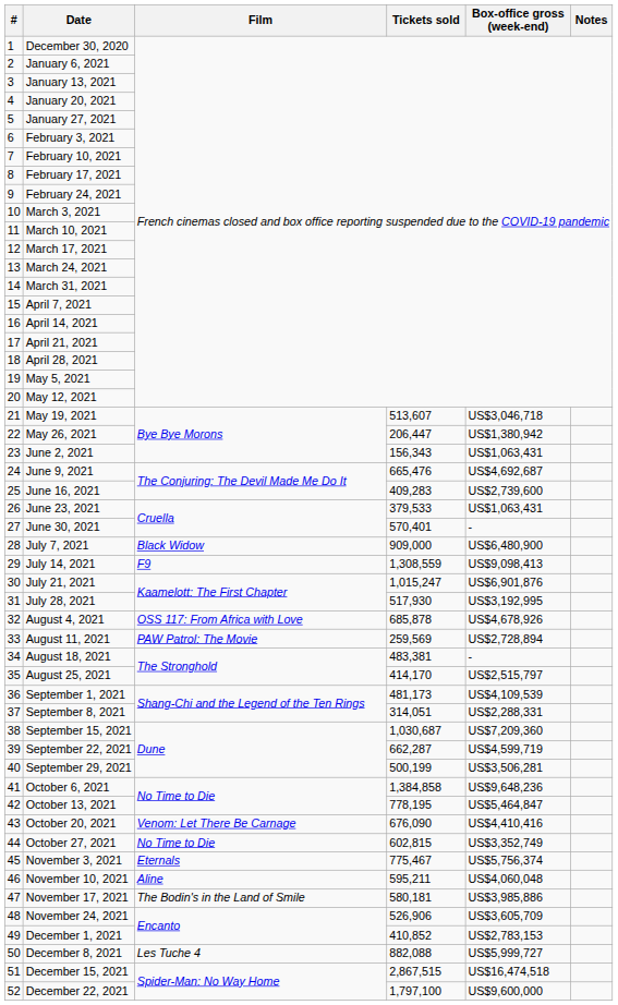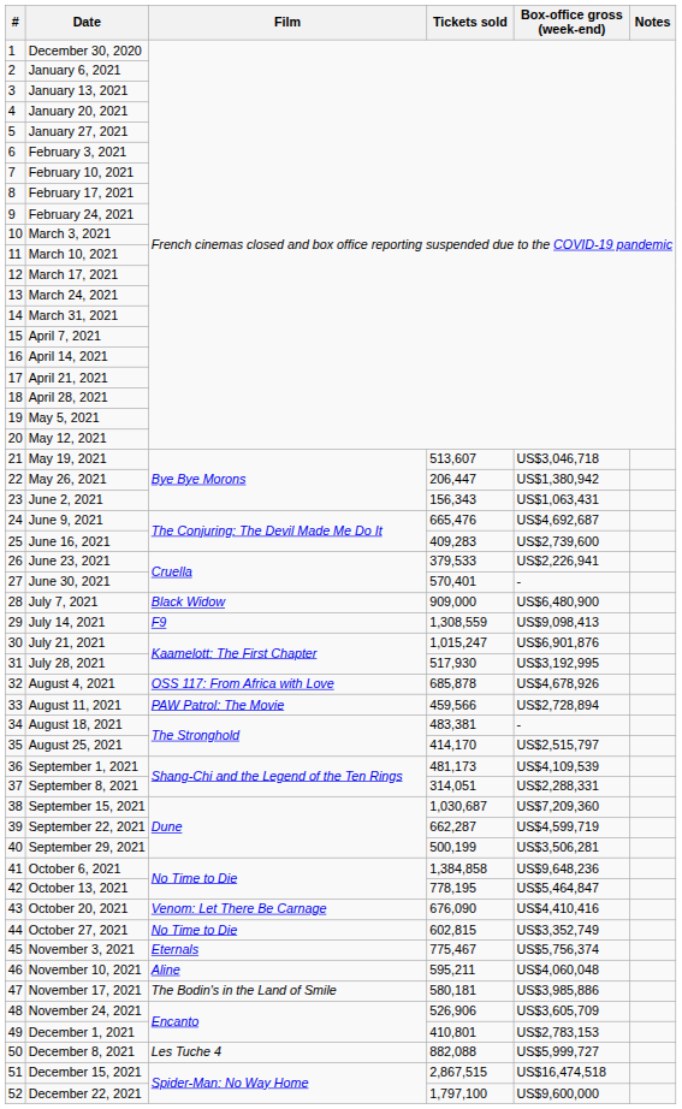 <table class="wikitable sortable">
 <tr>
 <th>#</th>
 <th>Date</th>
 <th>Film</th>
 <th>Tickets sold</th>
 <th>Box-office gross<br>(week-end)</th>
 <th>Notes</th>
 </tr>
 <tr>
 <td>1</td>
 <td>December 30, 2020</td>
 <td colspan="4" rowspan="20"><em>French cinemas closed and box office reporting suspended due to the <a href='#'>COVID-19 pandemic</a></em></td>
 </tr>
 <tr>
 <td>2</td>
 <td>January 6, 2021</td>
 </tr>
 <tr>
 <td>3</td>
 <td>January 13, 2021</td>
 </tr>
 <tr>
 <td>4</td>
 <td>January 20, 2021</td>
 </tr>
 <tr>
 <td>5</td>
 <td>January 27, 2021</td>
 </tr>
 <tr>
 <td>6</td>
 <td>February 3, 2021</td>
 </tr>
 <tr>
 <td>7</td>
 <td>February 10, 2021</td>
 </tr>
 <tr>
 <td>8</td>
 <td>February 17, 2021</td>
 </tr>
 <tr>
 <td>9</td>
 <td>February 24, 2021</td>
 </tr>
 <tr>
 <td>10</td>
 <td>March 3, 2021</td>
 </tr>
 <tr>
 <td>11</td>
 <td>March 10, 2021</td>
 </tr>
 <tr>
 <td>12</td>
 <td>March 17, 2021</td>
 </tr>
 <tr>
 <td>13</td>
 <td>March 24, 2021</td>
 </tr>
 <tr>
 <td>14</td>
 <td>March 31, 2021</td>
 </tr>
 <tr>
 <td>15</td>
 <td>April 7, 2021</td>
 </tr>
 <tr>
 <td>16</td>
 <td>April 14, 2021</td>
 </tr>
 <tr>
 <td>17</td>
 <td>April 21, 2021</td>
 </tr>
 <tr>
 <td>18</td>
 <td>April 28, 2021</td>
 </tr>
 <tr>
 <td>19</td>
 <td>May 5, 2021</td>
 </tr>
 <tr>
 <td>20</td>
 <td>May 12, 2021</td>
 </tr>
 <tr>
 <td>21</td>
 <td>May 19, 2021</td>
 <td rowspan="3"><em><a href='#'>Bye Bye Morons</a></em></td>
 <td>513,607</td>
 <td>US$3,046,718</td>
 <td></td>
 </tr>
 <tr>
 <td>22</td>
 <td>May 26, 2021</td>
 <td>206,447</td>
 <td>US$1,380,942</td>
 <td></td>
 </tr>
 <tr>
 <td>23</td>
 <td>June 2, 2021</td>
 <td>156,343</td>
 <td>US$1,063,431</td>
 <td></td>
 </tr>
 <tr>
 <td>24</td>
 <td>June 9, 2021</td>
 <td rowspan="2"><em><a href='#'>The Conjuring: The Devil Made Me Do It</a></em></td>
 <td>665,476</td>
 <td>US$4,692,687</td>
 <td></td>
 </tr>
 <tr>
 <td>25</td>
 <td>June 16, 2021</td>
 <td>409,283</td>
 <td>US$2,739,600</td>
 <td></td>
 </tr>
 <tr>
 <td>26</td>
 <td>June 23, 2021</td>
 <td rowspan="2"><a href='#'><em>Cruella</em></a></td>
 <td>379,533</td>
-<td>US$1,063,431</td>
+<td>US$2,226,941</td>
 <td></td>
 </tr>
 <tr>
 <td>27</td>
 <td>June 30, 2021</td>
 <td>570,401</td>
 <td>-</td>
 <td></td>
 </tr>
 <tr>
 <td>28</td>
 <td>July 7, 2021</td>
 <td><a href='#'><em>Black Widow</em></a></td>
 <td>909,000</td>
 <td>US$6,480,900</td>
 <td></td>
 </tr>
 <tr>
 <td>29</td>
 <td>July 14, 2021</td>
 <td><a href='#'><em>F9</em></a></td>
 <td>1,308,559</td>
 <td>US$9,098,413</td>
 <td></td>
 </tr>
 <tr>
 <td>30</td>
 <td>July 21, 2021</td>
 <td rowspan="2"><em><a href='#'>Kaamelott: The First Chapter</a></em></td>
 <td>1,015,247</td>
 <td>US$6,901,876</td>
 <td></td>
 </tr>
 <tr>
 <td>31</td>
 <td>July 28, 2021</td>
 <td>517,930</td>
 <td>US$3,192,995</td>
 <td></td>
 </tr>
 <tr>
 <td>32</td>
 <td>August 4, 2021</td>
 <td><em><a href='#'>OSS 117: From Africa with Love</a></em></td>
 <td>685,878</td>
 <td>US$4,678,926</td>
 <td></td>
 </tr>
 <tr>
 <td>33</td>
 <td>August 11, 2021</td>
 <td><em><a href='#'>PAW Patrol: The Movie</a></em></td>
-<td>259,569</td>
+<td>459,566</td>
 <td>US$2,728,894</td>
 <td></td>
 </tr>
 <tr>
 <td>34</td>
 <td>August 18, 2021</td>
 <td rowspan="2"><a href='#'><em>The Stronghold</em></a></td>
 <td>483,381</td>
 <td>-</td>
 <td></td>
 </tr>
 <tr>
 <td>35</td>
 <td>August 25, 2021</td>
 <td>414,170</td>
 <td>US$2,515,797</td>
 <td></td>
 </tr>
 <tr>
 <td>36</td>
 <td>September 1, 2021</td>
 <td rowspan="2"><em><a href='#'>Shang-Chi and the Legend of the Ten Rings</a></em></td>
 <td>481,173</td>
 <td>US$4,109,539</td>
 <td></td>
 </tr>
 <tr>
 <td>37</td>
 <td>September 8, 2021</td>
 <td>314,051</td>
 <td>US$2,288,331</td>
 <td></td>
 </tr>
 <tr>
 <td>38</td>
 <td>September 15, 2021</td>
 <td rowspan="3"><a href='#'><em>Dune</em></a></td>
 <td>1,030,687</td>
 <td>US$7,209,360</td>
 <td></td>
 </tr>
 <tr>
 <td>39</td>
 <td>September 22, 2021</td>
 <td>662,287</td>
 <td>US$4,599,719</td>
 <td></td>
 </tr>
 <tr>
 <td>40</td>
 <td>September 29, 2021</td>
 <td>500,199</td>
 <td>US$3,506,281</td>
 <td></td>
 </tr>
 <tr>
 <td>41</td>
 <td>October 6, 2021</td>
 <td rowspan="2"><em><a href='#'>No Time to Die</a></em></td>
 <td>1,384,858</td>
 <td>US$9,648,236</td>
 <td></td>
 </tr>
 <tr>
 <td>42</td>
 <td>October 13, 2021</td>
 <td>778,195</td>
 <td>US$5,464,847</td>
 <td></td>
 </tr>
 <tr>
 <td>43</td>
 <td>October 20, 2021</td>
 <td><em><a href='#'>Venom: Let There Be Carnage</a></em></td>
 <td>676,090</td>
 <td>US$4,410,416</td>
 <td></td>
 </tr>
 <tr>
 <td>44</td>
 <td>October 27, 2021</td>
 <td><em><a href='#'>No Time to Die</a></em></td>
 <td>602,815</td>
 <td>US$3,352,749</td>
 <td></td>
 </tr>
 <tr>
 <td>45</td>
 <td>November 3, 2021</td>
 <td><a href='#'><em>Eternals</em></a></td>
 <td>775,467</td>
 <td>US$5,756,374</td>
 <td></td>
 </tr>
 <tr>
 <td>46</td>
 <td>November 10, 2021</td>
 <td><a href='#'><em>Aline</em></a></td>
 <td>595,211</td>
 <td>US$4,060,048</td>
 <td></td>
 </tr>
 <tr>
 <td>47</td>
 <td>November 17, 2021</td>
 <td><em>The Bodin's in the Land of Smile</em></td>
 <td>580,181</td>
 <td>US$3,985,886</td>
 <td></td>
 </tr>
 <tr>
 <td>48</td>
 <td>November 24, 2021</td>
 <td rowspan="2"><em><a href='#'>Encanto</a></em></td>
 <td>526,906</td>
 <td>US$3,605,709</td>
 <td></td>
 </tr>
 <tr>
 <td>49</td>
 <td>December 1, 2021</td>
-<td>410,852</td>
+<td>410,801</td>
 <td>US$2,783,153</td>
 <td></td>
 </tr>
 <tr>
 <td>50</td>
 <td>December 8, 2021</td>
 <td><em>Les Tuche 4</em></td>
 <td>882,088</td>
 <td>US$5,999,727</td>
 <td></td>
 </tr>
 <tr>
 <td>51</td>
 <td>December 15, 2021</td>
 <td rowspan="2"><em><a href='#'>Spider-Man: No Way Home</a></em></td>
 <td>2,867,515</td>
 <td>US$16,474,518</td>
 <td></td>
 </tr>
 <tr>
 <td>52</td>
 <td>December 22, 2021</td>
 <td>1,797,100</td>
 <td>US$9,600,000</td>
 <td></td>
 </tr>
 </table>
